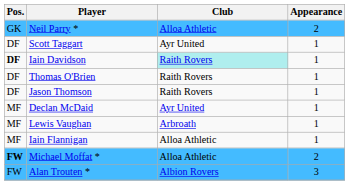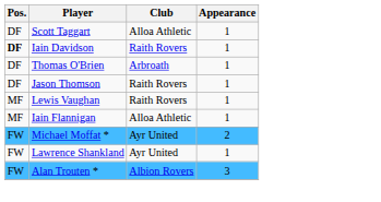 <table class="wikitable">
 <tr>
 <th>Pos.</th>
 <th>Player</th>
 <th>Club</th>
 <th>Appearance</th>
 </tr>
-<tr style="background:#44bbff;">
-<td>GK</td>
-<td style="width:200px;"><a href='#'>Neil Parry</a> *</td>
-<td style="width:200px;"><a href='#'>Alloa Athletic</a></td>
-<td align="center">2</td>
-</tr>
 <tr>
 <td>DF</td>
 <td><a href='#'>Scott Taggart</a></td>
-<td>Ayr United</td>
+<td>Alloa Athletic</td>
 <td align="center">1</td>
 </tr>
 <tr>
 <td><strong>DF</strong></td>
 <td><a href='#'>Iain Davidson</a></td>
-<td style="background: paleturquoise;"><a href='#'>Raith Rovers</a></td>
+<td><a href='#'>Raith Rovers</a></td>
 <td align="center">1</td>
 </tr>
 <tr>
 <td>DF</td>
 <td><a href='#'>Thomas O'Brien</a></td>
-<td>Raith Rovers</td>
+<td><a href='#'>Arbroath</a></td>
 <td align="center">1</td>
 </tr>
 <tr>
 <td>DF</td>
 <td><a href='#'>Jason Thomson</a></td>
 <td>Raith Rovers</td>
 <td align="center">1</td>
 </tr>
 <tr>
 <td>MF</td>
-<td><a href='#'>Declan McDaid</a></td>
-<td><a href='#'>Ayr United</a></td>
-<td align="center">1</td>
-</tr>
-<tr>
-<td>MF</td>
 <td><a href='#'>Lewis Vaughan</a></td>
-<td><a href='#'>Arbroath</a></td>
+<td>Raith Rovers</td>
 <td align="center">1</td>
 </tr>
 <tr>
 <td>MF</td>
 <td><a href='#'>Iain Flannigan</a></td>
 <td>Alloa Athletic</td>
 <td align="center">1</td>
 </tr>
 <tr style="background:#44bbff;">
-<td><strong>FW</strong></td>
+<td>FW</td>
 <td><a href='#'>Michael Moffat</a> *</td>
-<td>Alloa Athletic</td>
+<td>Ayr United</td>
 <td align="center">2</td>
+</tr>
+<tr>
+<td>FW</td>
+<td><a href='#'>Lawrence Shankland</a></td>
+<td>Ayr United</td>
+<td align="center">1</td>
 </tr>
 <tr style="background:#44bbff;">
 <td>FW</td>
 <td><a href='#'>Alan Trouten</a> *</td>
 <td><a href='#'>Albion Rovers</a></td>
 <td align="center">3</td>
 </tr>
 <tr>
 </tr>
 </table>
